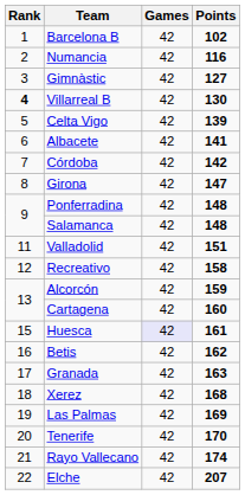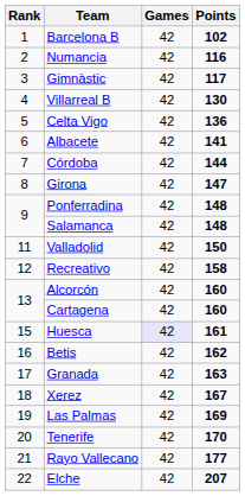 <table class="wikitable sortable">
 <tr>
 <th>Rank</th>
 <th>Team</th>
 <th>Games</th>
 <th width=50px>Points</th>
 </tr>
 <tr align="center">
 <td>1</td>
 <td align="left"><a href='#'>Barcelona B</a></td>
 <td>42</td>
 <td><strong>102</strong></td>
 </tr>
 <tr align="center">
 <td>2</td>
 <td align="left"><a href='#'>Numancia</a></td>
 <td>42</td>
 <td><strong>116</strong></td>
 </tr>
 <tr align="center">
 <td>3</td>
 <td align="left"><a href='#'>Gimnàstic</a></td>
 <td>42</td>
-<td><strong>127</strong></td>
+<td><strong>117</strong></td>
 </tr>
 <tr align="center">
-<td><strong>4</strong></td>
+<td>4</td>
 <td align="left"><a href='#'>Villarreal B</a></td>
 <td>42</td>
 <td><strong>130</strong></td>
 </tr>
 <tr align="center">
 <td>5</td>
 <td align="left"><a href='#'>Celta Vigo</a></td>
 <td>42</td>
-<td><strong>139</strong></td>
+<td><strong>136</strong></td>
 </tr>
 <tr align="center">
 <td>6</td>
 <td align="left"><a href='#'>Albacete</a></td>
 <td>42</td>
 <td><strong>141</strong></td>
 </tr>
 <tr align="center">
 <td>7</td>
 <td align="left"><a href='#'>Córdoba</a></td>
 <td>42</td>
-<td><strong>142</strong></td>
+<td><strong>144</strong></td>
 </tr>
 <tr align="center">
 <td>8</td>
 <td align="left"><a href='#'>Girona</a></td>
 <td>42</td>
 <td><strong>147</strong></td>
 </tr>
 <tr align="center">
 <td rowspan=2>9</td>
 <td align="left"><a href='#'>Ponferradina</a></td>
 <td>42</td>
 <td><strong>148</strong></td>
 </tr>
 <tr align="center">
 <td align="left"><a href='#'>Salamanca</a></td>
 <td>42</td>
 <td><strong>148</strong></td>
 </tr>
 <tr align="center">
 <td>11</td>
 <td align="left"><a href='#'>Valladolid</a></td>
 <td>42</td>
-<td><strong>151</strong></td>
+<td><strong>150</strong></td>
 </tr>
 <tr align="center">
 <td>12</td>
 <td align="left"><a href='#'>Recreativo</a></td>
 <td>42</td>
 <td><strong>158</strong></td>
 </tr>
 <tr align="center">
 <td rowspan=2>13</td>
 <td align="left"><a href='#'>Alcorcón</a></td>
 <td>42</td>
-<td><strong>159</strong></td>
+<td><strong>160</strong></td>
 </tr>
 <tr align="center">
 <td align="left"><a href='#'>Cartagena</a></td>
 <td>42</td>
 <td><strong>160</strong></td>
 </tr>
 <tr align="center">
 <td>15</td>
 <td align="left"><a href='#'>Huesca</a></td>
 <td style="background: lavender;">42</td>
 <td><strong>161</strong></td>
 </tr>
 <tr align="center">
 <td>16</td>
 <td align="left"><a href='#'>Betis</a></td>
 <td>42</td>
 <td><strong>162</strong></td>
 </tr>
 <tr align="center">
 <td>17</td>
 <td align="left"><a href='#'>Granada</a></td>
 <td>42</td>
 <td><strong>163</strong></td>
 </tr>
 <tr align="center">
 <td>18</td>
 <td align="left"><a href='#'>Xerez</a></td>
 <td>42</td>
-<td><strong>168</strong></td>
+<td><strong>167</strong></td>
 </tr>
 <tr align="center">
 <td>19</td>
 <td align="left"><a href='#'>Las Palmas</a></td>
 <td>42</td>
 <td><strong>169</strong></td>
 </tr>
 <tr align="center">
 <td>20</td>
 <td align="left"><a href='#'>Tenerife</a></td>
 <td>42</td>
 <td><strong>170</strong></td>
 </tr>
 <tr align="center">
 <td>21</td>
 <td align="left"><a href='#'>Rayo Vallecano</a></td>
 <td>42</td>
-<td><strong>174</strong></td>
+<td><strong>177</strong></td>
 </tr>
 <tr align="center">
 <td>22</td>
 <td align="left"><a href='#'>Elche</a></td>
 <td>42</td>
 <td><strong>207</strong></td>
 </tr>
 </table>
